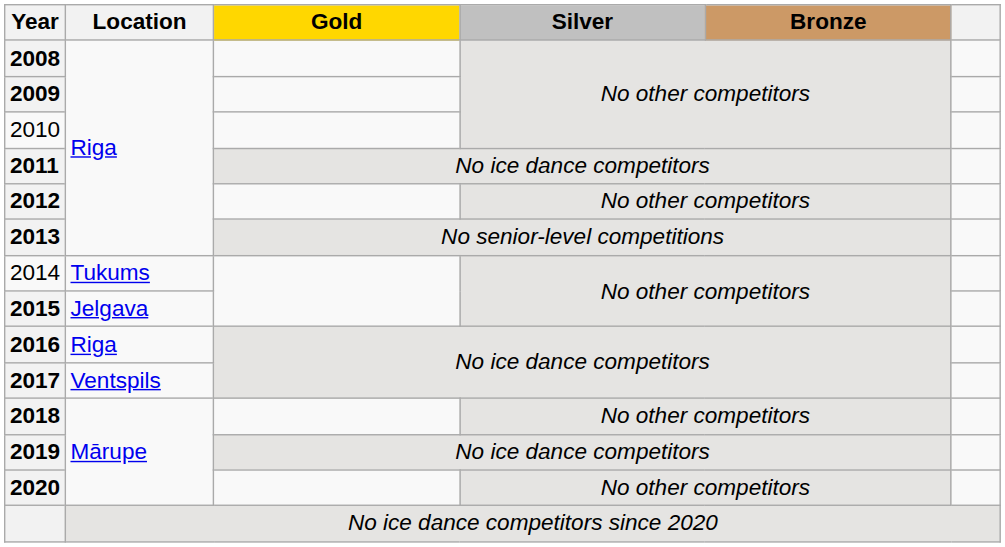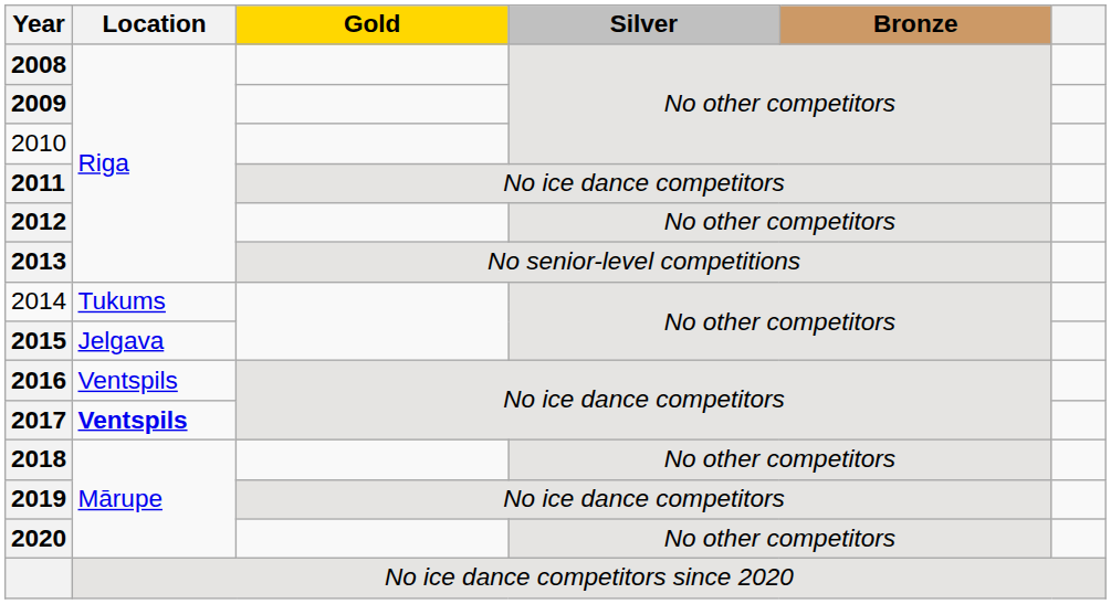 <table class="wikitable unsortable" style="text-align:left; width:80%">
 <tr>
 <th scope="col" style="text-align:center; width:5%">Year</th>
 <th scope="col" style="text-align:center; width:15%">Location</th>
 <td scope="col" style="text-align:center; width:25%; background:gold"><strong>Gold</strong></td>
 <td scope="col" style="text-align:center; width:25%; background:silver"><strong>Silver</strong></td>
 <td scope="col" style="text-align:center; width:25%; background:#c96"><strong>Bronze</strong></td>
 <th scope="col" style="text-align:center; width:5%"></th>
 </tr>
 <tr>
 <th scope="row" style="text-align:left">2008</th>
 <td rowspan="6"><a href='#'>Riga</a></td>
 <td></td>
 <td colspan="2" rowspan="3" align="center" bgcolor="e5e4e2"><em>No other competitors</em></td>
 <td></td>
 </tr>
 <tr>
 <th scope="row" style="text-align:left">2009</th>
 <td></td>
 <td></td>
 </tr>
 <tr>
 <td>2010</td>
 <td></td>
 <td></td>
 </tr>
 <tr>
 <th scope="row" style="text-align:left">2011</th>
 <td colspan="3" align="center" bgcolor="e5e4e2"><em>No ice dance competitors</em></td>
 <td></td>
 </tr>
 <tr>
 <th scope="row" style="text-align:left">2012</th>
 <td></td>
 <td colspan="2" align="center" bgcolor="e5e4e2"><em>No other competitors</em></td>
 <td></td>
 </tr>
 <tr>
 <th scope="row" style="text-align:left">2013</th>
 <td colspan="3" align="center" bgcolor="e5e4e2"><em>No senior-level competitions</em></td>
 <td></td>
 </tr>
 <tr>
 <td>2014</td>
 <td><a href='#'>Tukums</a></td>
 <td rowspan="2"></td>
 <td colspan="2" rowspan="2" align="center" bgcolor="e5e4e2"><em>No other competitors</em></td>
 <td></td>
 </tr>
 <tr>
 <th scope="row" style="text-align:left">2015</th>
 <td><a href='#'>Jelgava</a></td>
 <td></td>
 </tr>
 <tr>
 <th scope="row" style="text-align:left">2016</th>
-<td><a href='#'>Riga</a></td>
+<td><a href='#'>Ventspils</a></td>
 <td colspan="3" rowspan="2" align="center" bgcolor="e5e4e2"><em>No ice dance competitors</em></td>
 <td></td>
 </tr>
 <tr>
 <th scope="row" style="text-align:left">2017</th>
-<td><a href='#'>Ventspils</a></td>
+<td><strong><a href='#'>Ventspils</a></strong></td>
 <td></td>
 </tr>
 <tr>
 <th scope="row" style="text-align:left">2018</th>
 <td rowspan="3"><a href='#'>Mārupe</a></td>
 <td></td>
 <td colspan="2" align="center" bgcolor="e5e4e2"><em>No other competitors</em></td>
 <td></td>
 </tr>
 <tr>
 <th scope="row" style="text-align:left">2019</th>
 <td colspan="3" align="center" bgcolor="e5e4e2"><em>No ice dance competitors</em></td>
 <td></td>
 </tr>
 <tr>
 <th scope="row" style="text-align:left">2020</th>
 <td></td>
 <td colspan="2" align="center" bgcolor="e5e4e2"><em>No other competitors</em></td>
 <td></td>
 </tr>
 <tr>
 <th scope="row" style="text-align:left"></th>
 <td colspan="5" align="center" bgcolor="e5e4e2"><em>No ice dance competitors since 2020</em></td>
 </tr>
 </table>
